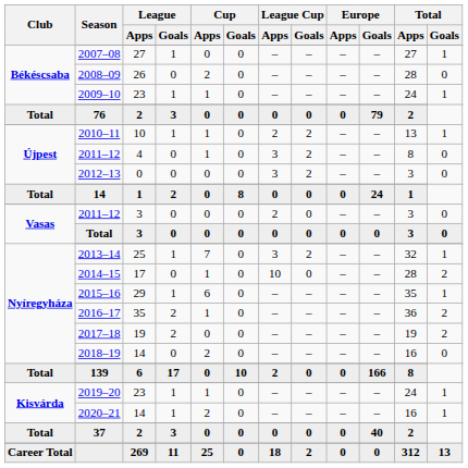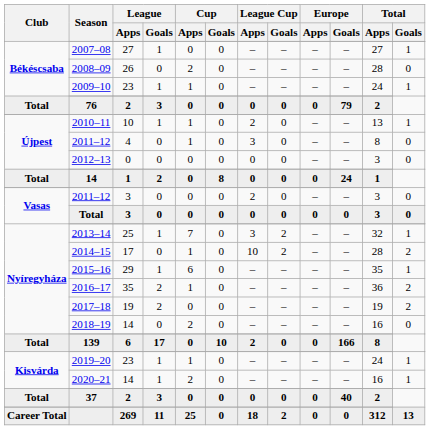 <table class="wikitable" style="font-size:90%; text-align: center;">
 <tr>
 <th rowspan="2">Club</th>
 <th rowspan="2">Season</th>
 <th colspan="2">League</th>
 <th colspan="2">Cup</th>
 <th colspan="2">League Cup</th>
 <th colspan="2">Europe</th>
 <th colspan="2">Total</th>
 </tr>
 <tr>
 <th>Apps</th>
 <th>Goals</th>
 <th>Apps</th>
 <th>Goals</th>
 <th>Apps</th>
 <th>Goals</th>
 <th>Apps</th>
 <th>Goals</th>
 <th>Apps</th>
 <th>Goals</th>
 </tr>
 <tr ||-||-||-|->
 <td rowspan="5" valign="center"><strong><a href='#'>Békéscsaba</a></strong></td>
 </tr>
 <tr>
 <td><a href='#'>2007–08</a></td>
 <td>27</td>
 <td>1</td>
 <td>0</td>
 <td>0</td>
 <td>–</td>
 <td>–</td>
 <td>–</td>
 <td>–</td>
 <td>27</td>
 <td>1</td>
 </tr>
 <tr>
 <td><a href='#'>2008–09</a></td>
 <td>26</td>
 <td>0</td>
 <td>2</td>
 <td>0</td>
 <td>–</td>
 <td>–</td>
 <td>–</td>
 <td>–</td>
 <td>28</td>
 <td>0</td>
 </tr>
 <tr>
 <td><a href='#'>2009–10</a></td>
 <td>23</td>
 <td>1</td>
 <td>1</td>
 <td>0</td>
 <td>–</td>
 <td>–</td>
 <td>–</td>
 <td>–</td>
 <td>24</td>
 <td>1</td>
 </tr>
 <tr>
 </tr>
 <tr style="font-weight:bold; background-color:#eeeeee;">
 <td>Total</td>
 <td>76</td>
 <td>2</td>
 <td>3</td>
 <td>0</td>
 <td>0</td>
 <td>0</td>
 <td>0</td>
 <td>0</td>
 <td>79</td>
 <td>2</td>
 </tr>
 <tr style="font-weight:bold; background-color:#eeeeee;">
 </tr>
 <tr>
 <td rowspan="5" valign="center"><strong><a href='#'>Újpest</a></strong></td>
 </tr>
 <tr>
 <td><a href='#'>2010–11</a></td>
 <td>10</td>
 <td>1</td>
 <td>1</td>
 <td>0</td>
 <td>2</td>
-<td>2</td>
+<td>0</td>
 <td>–</td>
 <td>–</td>
 <td>13</td>
 <td>1</td>
 </tr>
 <tr>
 <td><a href='#'>2011–12</a></td>
 <td>4</td>
 <td>0</td>
 <td>1</td>
 <td>0</td>
 <td>3</td>
-<td>2</td>
+<td>0</td>
 <td>–</td>
 <td>–</td>
 <td>8</td>
 <td>0</td>
 </tr>
 <tr>
 <td><a href='#'>2012–13</a></td>
 <td>0</td>
 <td>0</td>
 <td>0</td>
 <td>0</td>
-<td>3</td>
-<td>2</td>
+<td>0</td>
+<td>0</td>
 <td>–</td>
 <td>–</td>
 <td>3</td>
 <td>0</td>
 </tr>
 <tr>
 </tr>
 <tr style="font-weight:bold; background-color:#eeeeee;">
 <td>Total</td>
 <td>14</td>
 <td>1</td>
 <td>2</td>
 <td>0</td>
 <td>8</td>
 <td>0</td>
 <td>0</td>
 <td>0</td>
 <td>24</td>
 <td>1</td>
 </tr>
 <tr style="font-weight:bold; background-color:#eeeeee;">
 </tr>
 <tr>
 <td rowspan="3" valign="center"><strong><a href='#'>Vasas</a></strong></td>
 </tr>
 <tr>
 <td><a href='#'>2011–12</a></td>
 <td>3</td>
 <td>0</td>
 <td>0</td>
 <td>0</td>
 <td>2</td>
 <td>0</td>
 <td>–</td>
 <td>–</td>
 <td>3</td>
 <td>0</td>
 </tr>
 <tr style="font-weight:bold; background-color:#eeeeee;">
 <td>Total</td>
 <td>3</td>
 <td>0</td>
 <td>0</td>
 <td>0</td>
 <td>0</td>
 <td>0</td>
 <td>0</td>
 <td>0</td>
 <td>3</td>
 <td>0</td>
 </tr>
 <tr>
 <td rowspan="8" valign="center"><strong><a href='#'>Nyíregyháza</a></strong></td>
 </tr>
 <tr>
 <td><a href='#'>2013–14</a></td>
 <td>25</td>
 <td>1</td>
 <td>7</td>
 <td>0</td>
 <td>3</td>
 <td>2</td>
 <td>–</td>
 <td>–</td>
 <td>32</td>
 <td>1</td>
 </tr>
 <tr>
 <td><a href='#'>2014–15</a></td>
 <td>17</td>
 <td>0</td>
 <td>1</td>
 <td>0</td>
 <td>10</td>
-<td>0</td>
+<td>2</td>
 <td>–</td>
 <td>–</td>
 <td>28</td>
 <td>2</td>
 </tr>
 <tr>
 <td><a href='#'>2015–16</a></td>
 <td>29</td>
 <td>1</td>
 <td>6</td>
 <td>0</td>
 <td>–</td>
 <td>–</td>
 <td>–</td>
 <td>–</td>
 <td>35</td>
 <td>1</td>
 </tr>
 <tr>
 <td><a href='#'>2016–17</a></td>
 <td>35</td>
 <td>2</td>
 <td>1</td>
 <td>0</td>
 <td>–</td>
 <td>–</td>
 <td>–</td>
 <td>–</td>
 <td>36</td>
 <td>2</td>
 </tr>
 <tr>
 <td><a href='#'>2017–18</a></td>
 <td>19</td>
 <td>2</td>
 <td>0</td>
 <td>0</td>
 <td>–</td>
 <td>–</td>
 <td>–</td>
 <td>–</td>
 <td>19</td>
 <td>2</td>
 </tr>
 <tr>
 <td><a href='#'>2018–19</a></td>
 <td>14</td>
 <td>0</td>
 <td>2</td>
 <td>0</td>
 <td>–</td>
 <td>–</td>
 <td>–</td>
 <td>–</td>
 <td>16</td>
 <td>0</td>
 </tr>
 <tr>
 </tr>
 <tr style="font-weight:bold; background-color:#eeeeee;">
 <td>Total</td>
 <td>139</td>
 <td>6</td>
 <td>17</td>
 <td>0</td>
 <td>10</td>
 <td>2</td>
 <td>0</td>
 <td>0</td>
 <td>166</td>
 <td>8</td>
 </tr>
 <tr>
 <td rowspan="4" valign="center"><strong><a href='#'>Kisvárda</a></strong></td>
 </tr>
 <tr>
 <td><a href='#'>2019–20</a></td>
 <td>23</td>
 <td>1</td>
 <td>1</td>
 <td>0</td>
 <td>–</td>
 <td>–</td>
 <td>–</td>
 <td>–</td>
 <td>24</td>
 <td>1</td>
 </tr>
 <tr>
 <td><a href='#'>2020–21</a></td>
 <td>14</td>
 <td>1</td>
 <td>2</td>
 <td>0</td>
 <td>–</td>
 <td>–</td>
 <td>–</td>
 <td>–</td>
 <td>16</td>
 <td>1</td>
 </tr>
 <tr>
 </tr>
 <tr style="font-weight:bold; background-color:#eeeeee;">
 <td>Total</td>
 <td>37</td>
 <td>2</td>
 <td>3</td>
 <td>0</td>
 <td>0</td>
 <td>0</td>
 <td>0</td>
 <td>0</td>
 <td>40</td>
 <td>2</td>
 </tr>
 <tr>
 </tr>
 <tr style="font-weight:bold; background-color:#eeeeee;">
 <td rowspan="1" valign="top"><strong>Career Total</strong></td>
 <td></td>
 <td><strong>269</strong></td>
 <td><strong>11</strong></td>
 <td><strong>25</strong></td>
 <td><strong>0</strong></td>
 <td><strong>18</strong></td>
 <td><strong>2</strong></td>
 <td><strong>0</strong></td>
 <td><strong>0</strong></td>
 <td><strong>312</strong></td>
 <td><strong>13</strong></td>
 </tr>
 </table>
